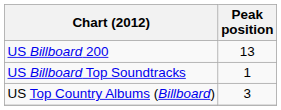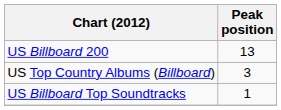 <table class="wikitable sortable">
 <tr>
 <th scope="col">Chart (2012)</th>
 <th scope="col">Peak<br>position</th>
 </tr>
 <tr>
 <td><a href='#'>US <em>Billboard</em> 200</a></td>
 <td style="text-align:center;">13</td>
 </tr>
 <tr>
+<td>US <a href='#'>Top Country Albums</a> (<em><a href='#'>Billboard</a></em>)</td>
+<td style="text-align:center;">3</td>
+</tr>
+<tr>
 <td><a href='#'>US <em>Billboard</em> Top Soundtracks</a></td>
 <td style="text-align:center;">1</td>
 </tr>
 <tr>
-<td>US <a href='#'>Top Country Albums</a> (<em><a href='#'>Billboard</a></em>)</td>
-<td style="text-align:center;">3</td>
-</tr>
-<tr>
 </tr>
 </table>
